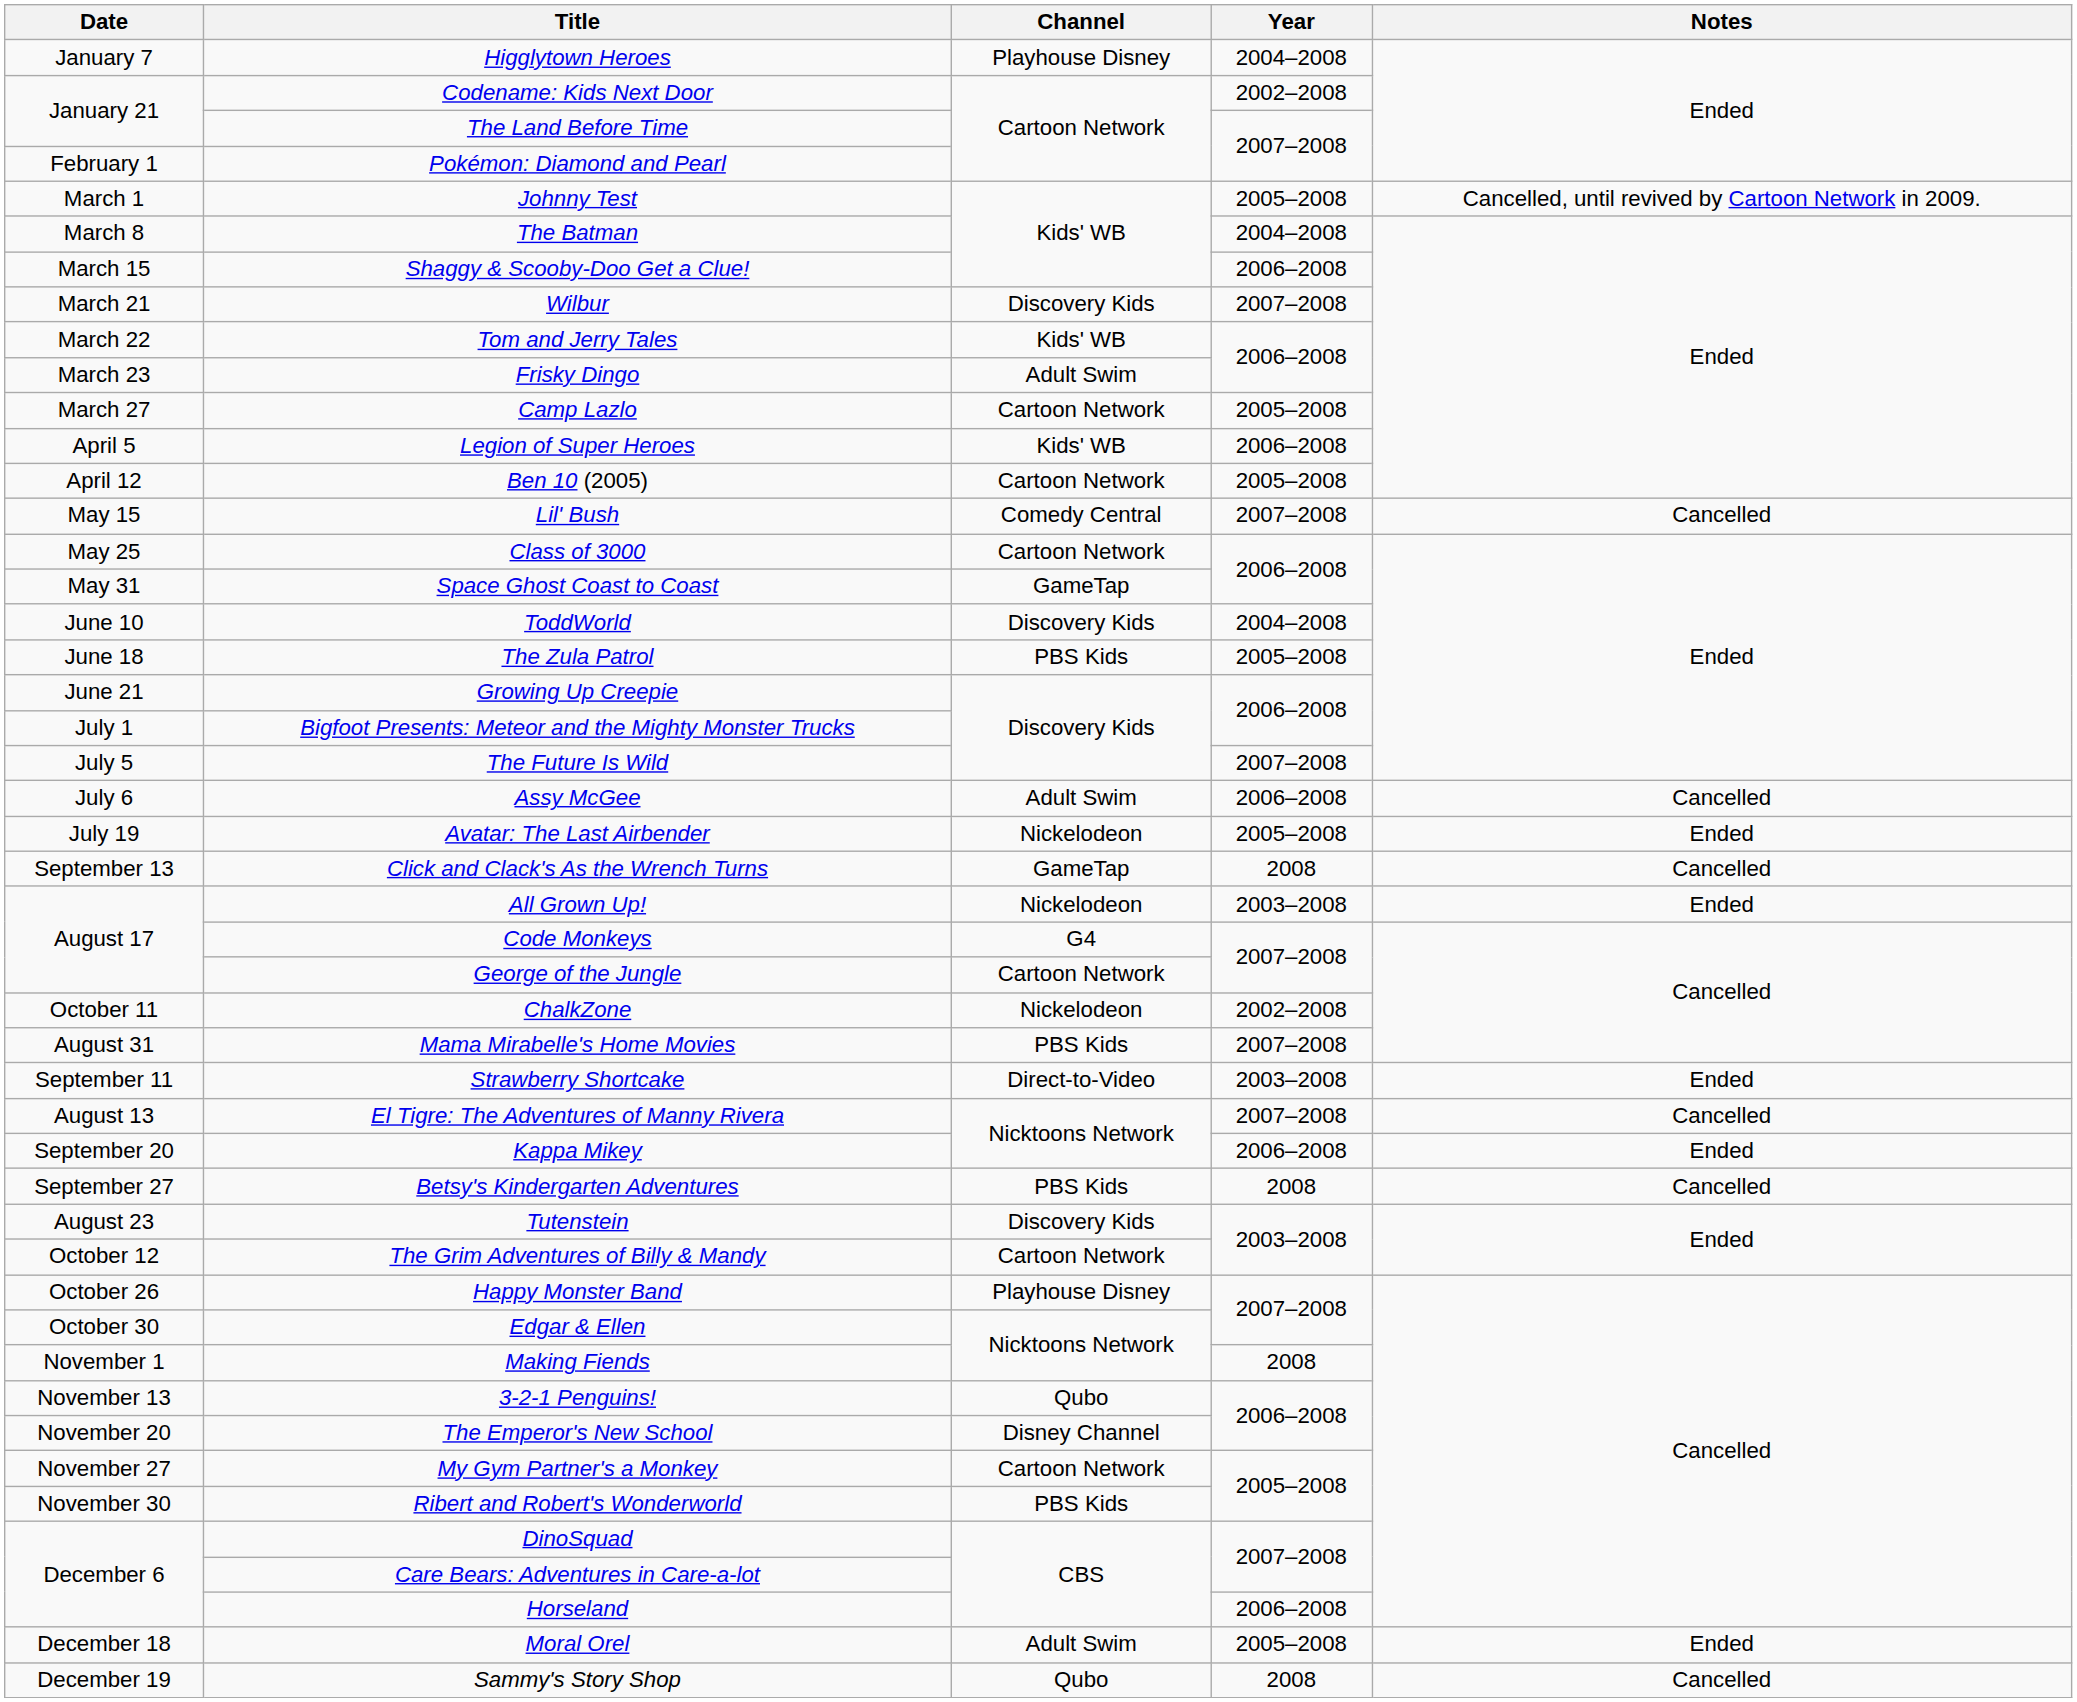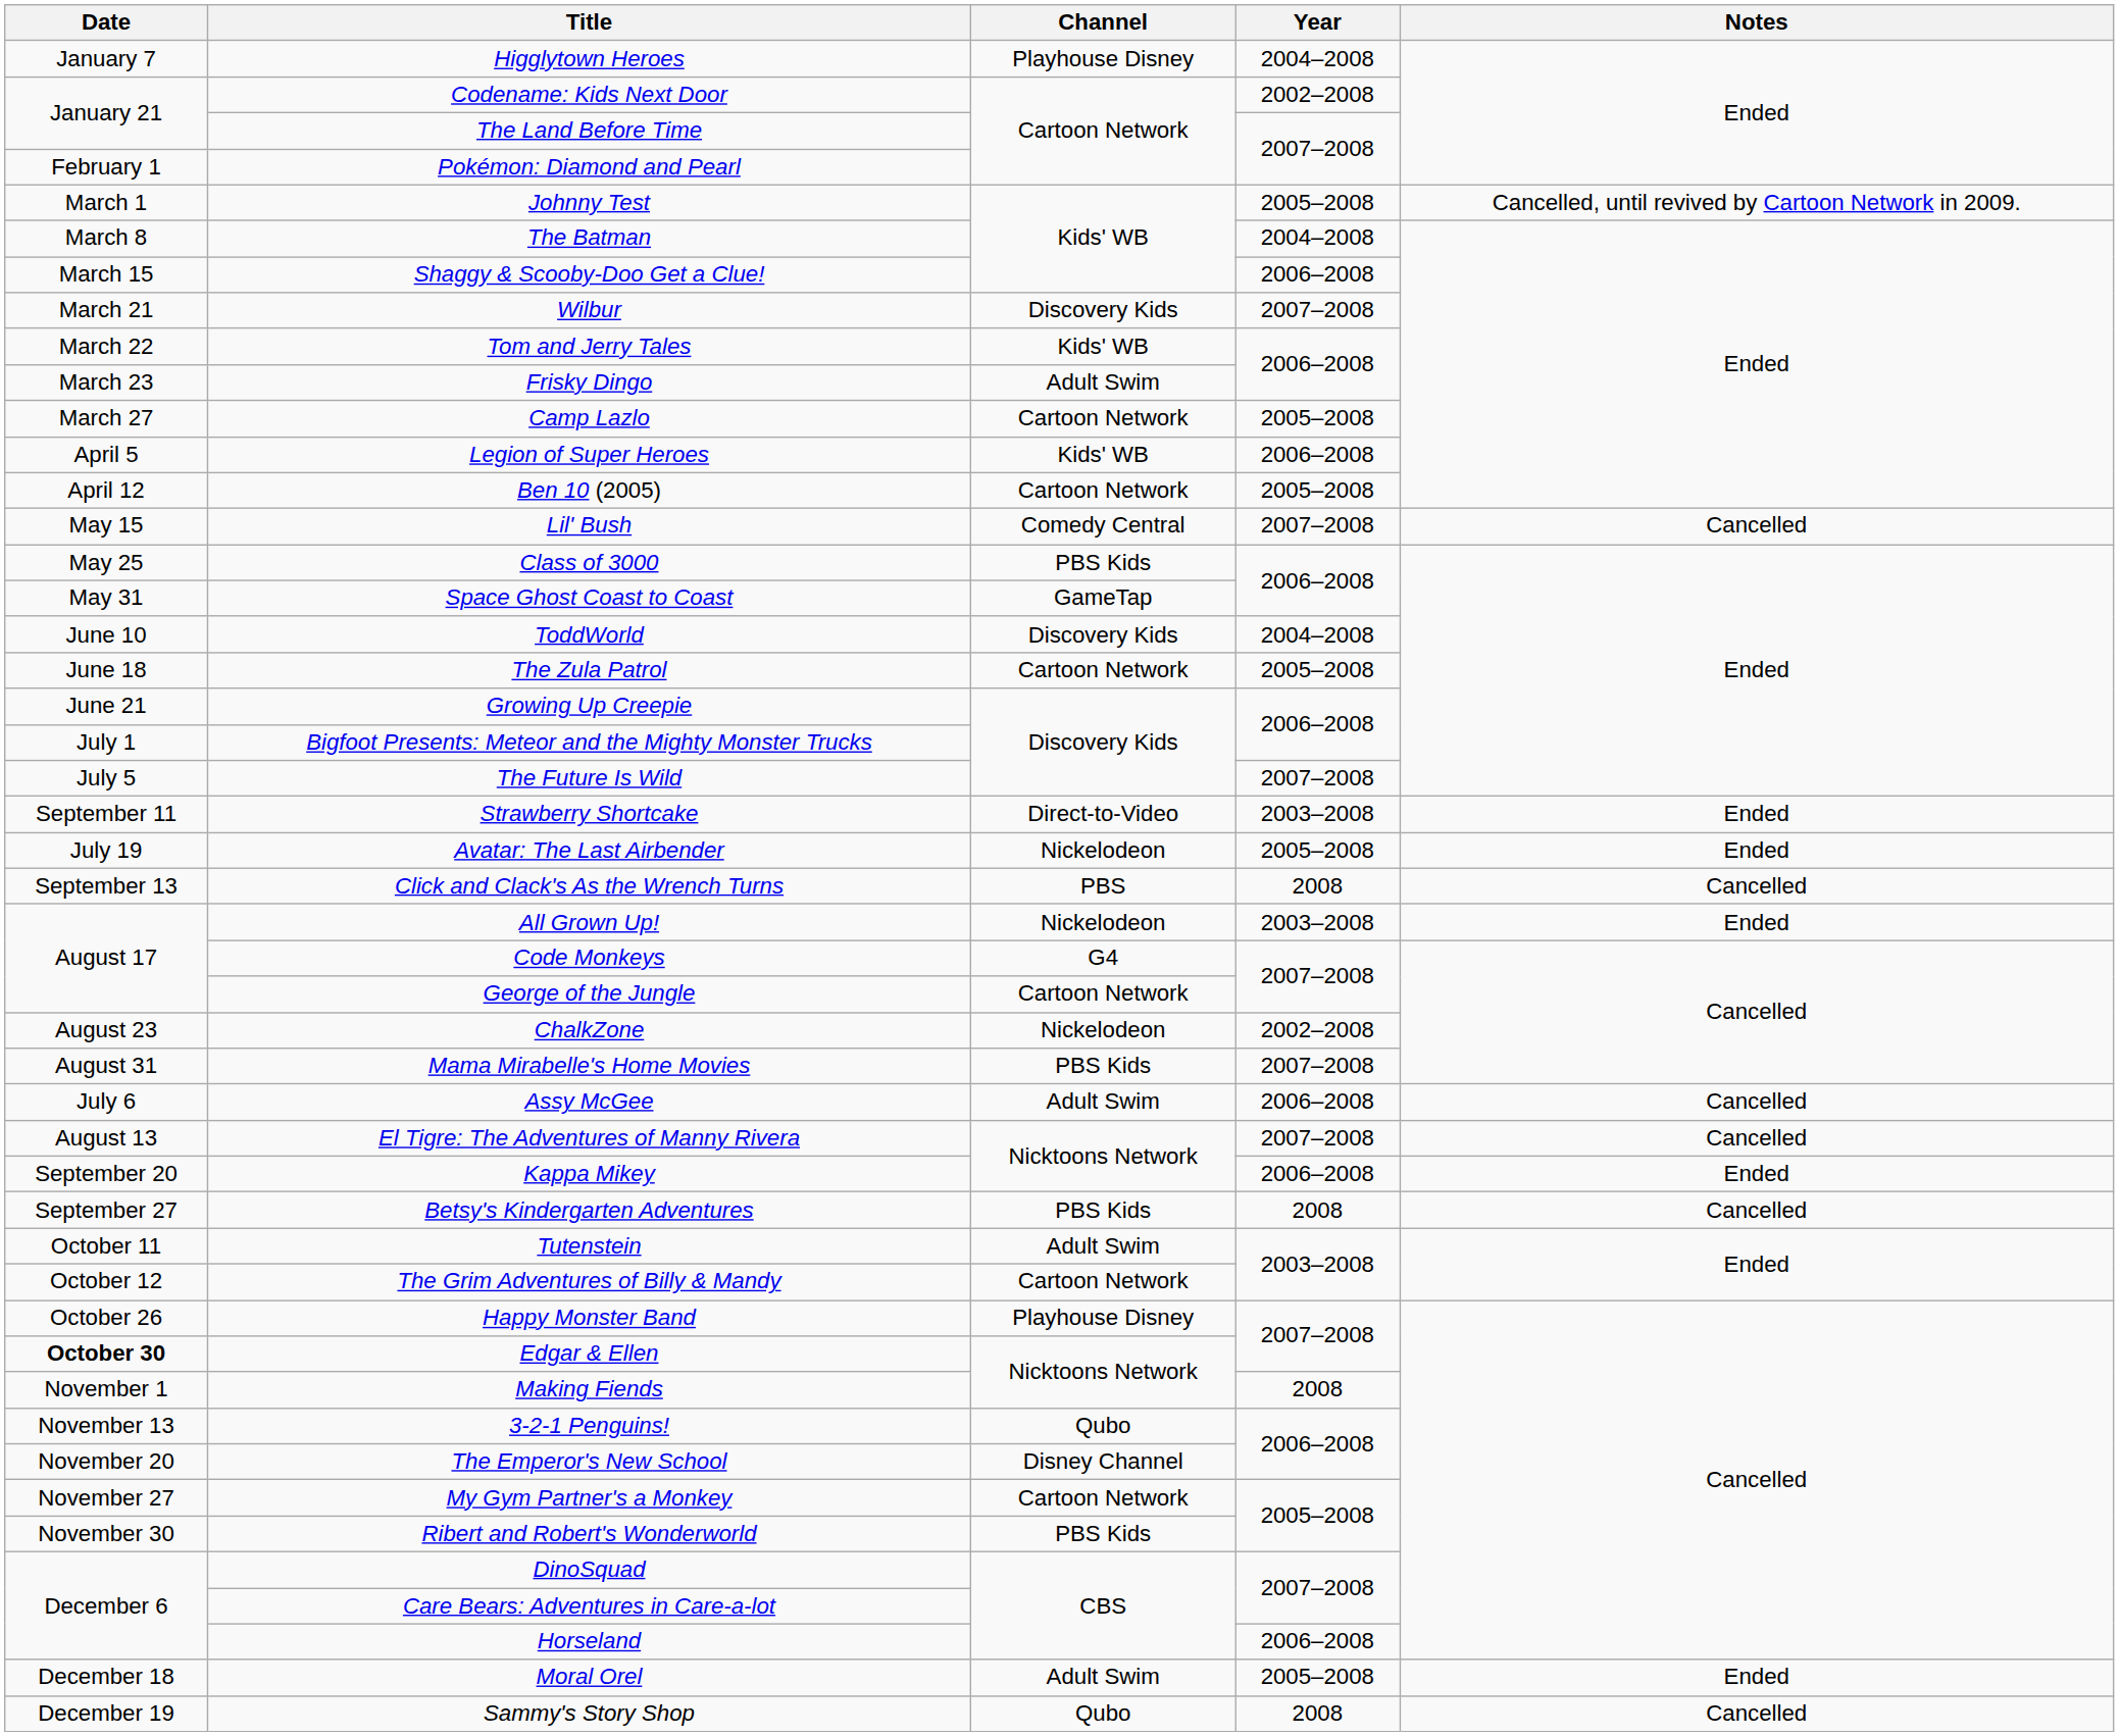 <table class="wikitable sortable" style="text-align: center" width="75%">
 <tr>
 <th scope="col">Date</th>
 <th scope="col">Title</th>
 <th scope="col">Channel</th>
 <th scope="col">Year</th>
 <th scope="col">Notes</th>
 </tr>
 <tr>
 <td>January 7</td>
 <td><em><a href='#'>Higglytown Heroes</a></em></td>
 <td>Playhouse Disney</td>
 <td>2004–2008</td>
 <td rowspan=4>Ended</td>
 </tr>
 <tr>
 <td rowspan=2>January 21</td>
 <td><em><a href='#'>Codename: Kids Next Door</a></em></td>
 <td rowspan=3>Cartoon Network</td>
 <td>2002–2008</td>
 </tr>
 <tr>
 <td><em><a href='#'>The Land Before Time</a></em></td>
 <td rowspan=2>2007–2008</td>
 </tr>
 <tr>
 <td>February 1</td>
 <td><em><a href='#'>Pokémon: Diamond and Pearl</a></em></td>
 </tr>
 <tr>
 <td>March 1</td>
 <td><em><a href='#'>Johnny Test</a></em></td>
 <td rowspan=3>Kids' WB</td>
 <td>2005–2008</td>
 <td>Cancelled, until revived by <a href='#'>Cartoon Network</a> in 2009.</td>
 </tr>
 <tr>
 <td>March 8</td>
 <td><em><a href='#'>The Batman</a></em></td>
 <td>2004–2008</td>
 <td rowspan=8>Ended</td>
 </tr>
 <tr>
 <td>March 15</td>
 <td><em><a href='#'>Shaggy & Scooby-Doo Get a Clue!</a></em></td>
 <td>2006–2008</td>
 </tr>
 <tr>
 <td>March 21</td>
 <td><em><a href='#'>Wilbur</a></em></td>
 <td>Discovery Kids</td>
 <td>2007–2008</td>
 </tr>
 <tr>
 <td>March 22</td>
 <td><em><a href='#'>Tom and Jerry Tales</a></em></td>
 <td>Kids' WB</td>
 <td rowspan=2>2006–2008</td>
 </tr>
 <tr>
 <td>March 23</td>
 <td><em><a href='#'>Frisky Dingo</a></em></td>
 <td>Adult Swim</td>
 </tr>
 <tr>
 <td>March 27</td>
 <td><em><a href='#'>Camp Lazlo</a></em></td>
 <td>Cartoon Network</td>
 <td>2005–2008</td>
 </tr>
 <tr>
 <td>April 5</td>
 <td><em><a href='#'>Legion of Super Heroes</a></em></td>
 <td>Kids' WB</td>
 <td>2006–2008</td>
 </tr>
 <tr>
 <td>April 12</td>
 <td><em><a href='#'>Ben 10</a></em> (2005)</td>
 <td>Cartoon Network</td>
 <td>2005–2008</td>
 </tr>
 <tr>
 <td>May 15</td>
 <td><em><a href='#'>Lil' Bush</a></em></td>
 <td>Comedy Central</td>
 <td>2007–2008</td>
 <td>Cancelled</td>
 </tr>
 <tr>
 <td>May 25</td>
 <td><em><a href='#'>Class of 3000</a></em></td>
-<td>Cartoon Network</td>
+<td>PBS Kids</td>
 <td rowspan=2>2006–2008</td>
 <td rowspan=7>Ended</td>
 </tr>
 <tr>
 <td>May 31</td>
 <td><em><a href='#'>Space Ghost Coast to Coast</a></em></td>
 <td>GameTap</td>
 </tr>
 <tr>
 <td>June 10</td>
 <td><em><a href='#'>ToddWorld</a></em></td>
 <td>Discovery Kids</td>
 <td>2004–2008</td>
 </tr>
 <tr>
 <td>June 18</td>
 <td><em><a href='#'>The Zula Patrol</a></em></td>
-<td>PBS Kids</td>
+<td>Cartoon Network</td>
 <td>2005–2008</td>
 </tr>
 <tr>
 <td>June 21</td>
 <td><em><a href='#'>Growing Up Creepie</a></em></td>
 <td rowspan=3>Discovery Kids</td>
 <td rowspan=2>2006–2008</td>
 </tr>
 <tr>
 <td>July 1</td>
 <td><em><a href='#'>Bigfoot Presents: Meteor and the Mighty Monster Trucks</a></em></td>
 </tr>
 <tr>
 <td>July 5</td>
 <td><em><a href='#'>The Future Is Wild</a></em></td>
 <td>2007–2008</td>
 </tr>
 <tr>
-<td>July 6</td>
-<td><em><a href='#'>Assy McGee</a></em></td>
-<td>Adult Swim</td>
-<td>2006–2008</td>
-<td>Cancelled</td>
+<td>September 11</td>
+<td><em><a href='#'>Strawberry Shortcake</a></em></td>
+<td>Direct-to-Video</td>
+<td>2003–2008</td>
+<td>Ended</td>
 </tr>
 <tr>
 <td>July 19</td>
 <td><em><a href='#'>Avatar: The Last Airbender</a></em></td>
 <td>Nickelodeon</td>
 <td>2005–2008</td>
 <td>Ended</td>
 </tr>
 <tr>
 <td>September 13</td>
 <td><em><a href='#'>Click and Clack's As the Wrench Turns</a></em></td>
-<td>GameTap</td>
+<td>PBS</td>
 <td>2008</td>
 <td>Cancelled</td>
 </tr>
 <tr>
 <td rowspan=3>August 17</td>
 <td><em><a href='#'>All Grown Up!</a></em></td>
 <td>Nickelodeon</td>
 <td>2003–2008</td>
 <td>Ended</td>
 </tr>
 <tr>
 <td><em><a href='#'>Code Monkeys</a></em></td>
 <td>G4</td>
 <td rowspan=2>2007–2008</td>
 <td rowspan=4>Cancelled</td>
 </tr>
 <tr>
 <td><em><a href='#'>George of the Jungle</a></em></td>
 <td>Cartoon Network</td>
 </tr>
 <tr>
-<td>October 11</td>
+<td>August 23</td>
 <td><em><a href='#'>ChalkZone</a></em></td>
 <td>Nickelodeon</td>
 <td>2002–2008</td>
 </tr>
 <tr>
 <td>August 31</td>
 <td><em><a href='#'>Mama Mirabelle's Home Movies</a></em></td>
 <td>PBS Kids</td>
 <td>2007–2008</td>
 </tr>
 <tr>
-<td>September 11</td>
-<td><em><a href='#'>Strawberry Shortcake</a></em></td>
-<td>Direct-to-Video</td>
-<td>2003–2008</td>
-<td>Ended</td>
+<td>July 6</td>
+<td><em><a href='#'>Assy McGee</a></em></td>
+<td>Adult Swim</td>
+<td>2006–2008</td>
+<td>Cancelled</td>
 </tr>
 <tr>
 <td>August 13</td>
 <td><em><a href='#'>El Tigre: The Adventures of Manny Rivera</a></em></td>
 <td rowspan=2>Nicktoons Network</td>
 <td>2007–2008</td>
 <td>Cancelled</td>
 </tr>
 <tr>
 <td>September 20</td>
 <td><em><a href='#'>Kappa Mikey</a></em></td>
 <td>2006–2008</td>
 <td>Ended</td>
 </tr>
 <tr>
 <td>September 27</td>
 <td><em><a href='#'>Betsy's Kindergarten Adventures</a></em></td>
 <td>PBS Kids</td>
 <td>2008</td>
 <td>Cancelled</td>
 </tr>
 <tr>
-<td>August 23</td>
+<td>October 11</td>
 <td><em><a href='#'>Tutenstein</a></em></td>
-<td>Discovery Kids</td>
+<td>Adult Swim</td>
 <td rowspan=2>2003–2008</td>
 <td rowspan=2>Ended</td>
 </tr>
 <tr>
 <td>October 12</td>
 <td><em><a href='#'>The Grim Adventures of Billy & Mandy</a></em></td>
 <td>Cartoon Network</td>
 </tr>
 <tr>
 <td>October 26</td>
 <td><em><a href='#'>Happy Monster Band</a></em></td>
 <td>Playhouse Disney</td>
 <td rowspan=2>2007–2008</td>
 <td rowspan=10>Cancelled</td>
 </tr>
 <tr>
-<td>October 30</td>
+<td><strong>October 30</strong></td>
 <td><em><a href='#'>Edgar & Ellen</a></em></td>
 <td rowspan=2>Nicktoons Network</td>
 </tr>
 <tr>
 <td>November 1</td>
 <td><em><a href='#'>Making Fiends</a></em></td>
 <td>2008</td>
 </tr>
 <tr>
 <td>November 13</td>
 <td><em><a href='#'>3-2-1 Penguins!</a></em></td>
 <td>Qubo</td>
 <td rowspan=2>2006–2008</td>
 </tr>
 <tr>
 <td>November 20</td>
 <td><em><a href='#'>The Emperor's New School</a></em></td>
 <td>Disney Channel</td>
 </tr>
 <tr>
 <td>November 27</td>
 <td><em><a href='#'>My Gym Partner's a Monkey</a></em></td>
 <td>Cartoon Network</td>
 <td rowspan=2>2005–2008</td>
 </tr>
 <tr>
 <td>November 30</td>
 <td><em><a href='#'>Ribert and Robert's Wonderworld</a></em></td>
 <td>PBS Kids</td>
 </tr>
 <tr>
 <td rowspan=3>December 6</td>
 <td><em><a href='#'>DinoSquad</a></em></td>
 <td rowspan=3>CBS</td>
 <td rowspan=2>2007–2008</td>
 </tr>
 <tr>
 <td><em><a href='#'>Care Bears: Adventures in Care-a-lot</a></em></td>
 </tr>
 <tr>
 <td><em><a href='#'>Horseland</a></em></td>
 <td>2006–2008</td>
 </tr>
 <tr>
 <td>December 18</td>
 <td><em><a href='#'>Moral Orel</a></em></td>
 <td>Adult Swim</td>
 <td>2005–2008</td>
 <td>Ended</td>
 </tr>
 <tr>
 <td>December 19</td>
 <td><em>Sammy's Story Shop</em></td>
 <td>Qubo</td>
 <td>2008</td>
 <td>Cancelled</td>
 </tr>
 </table>
